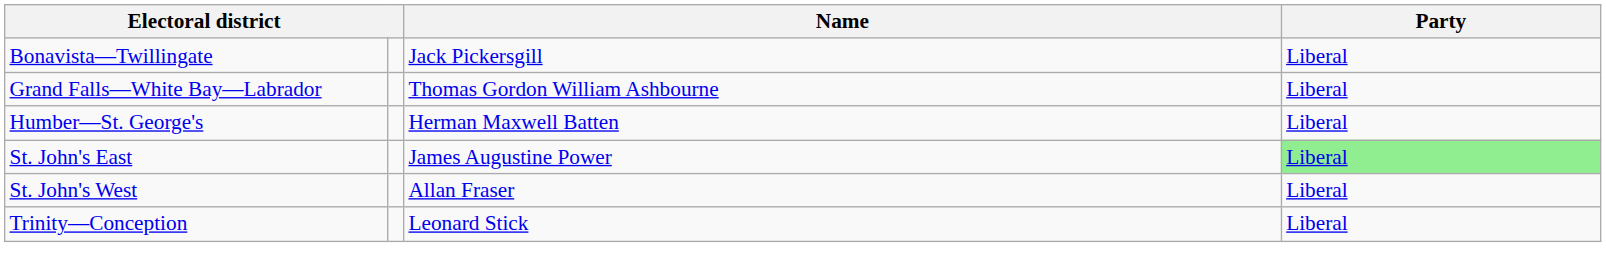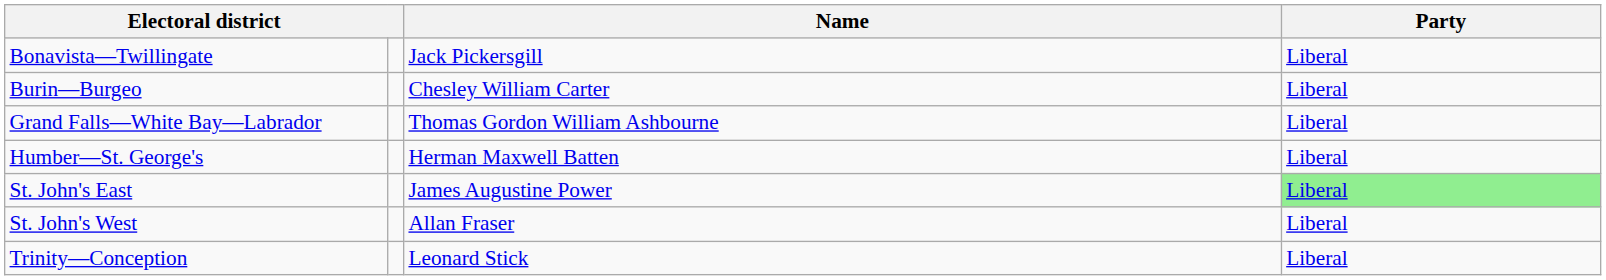 <table class="wikitable" width=95%>
 <tr>
 <th colspan=2 width=25%>Electoral district</th>
 <th>Name</th>
 <th width=20%>Party</th>
 </tr>
 <tr>
 <td width=24%><a href='#'>Bonavista—Twillingate</a></td>
 <td></td>
 <td><a href='#'>Jack Pickersgill</a></td>
+<td><a href='#'>Liberal</a></td>
+</tr>
+<tr>
+<td><a href='#'>Burin—Burgeo</a></td>
+<td></td>
+<td><a href='#'>Chesley William Carter</a></td>
 <td><a href='#'>Liberal</a></td>
 </tr>
 <tr>
 <td><a href='#'>Grand Falls—White Bay—Labrador</a></td>
 <td></td>
 <td><a href='#'>Thomas Gordon William Ashbourne</a></td>
 <td><a href='#'>Liberal</a></td>
 </tr>
 <tr>
 <td><a href='#'>Humber—St. George's</a></td>
 <td></td>
 <td><a href='#'>Herman Maxwell Batten</a></td>
 <td><a href='#'>Liberal</a></td>
 </tr>
 <tr>
 <td><a href='#'>St. John's East</a></td>
 <td></td>
 <td><a href='#'>James Augustine Power</a></td>
 <td style="background: lightgreen;"><a href='#'>Liberal</a></td>
 </tr>
 <tr>
 <td><a href='#'>St. John's West</a></td>
 <td></td>
 <td><a href='#'>Allan Fraser</a></td>
 <td><a href='#'>Liberal</a></td>
 </tr>
 <tr>
 <td><a href='#'>Trinity—Conception</a></td>
 <td></td>
 <td><a href='#'>Leonard Stick</a></td>
 <td><a href='#'>Liberal</a></td>
 </tr>
 </table>
